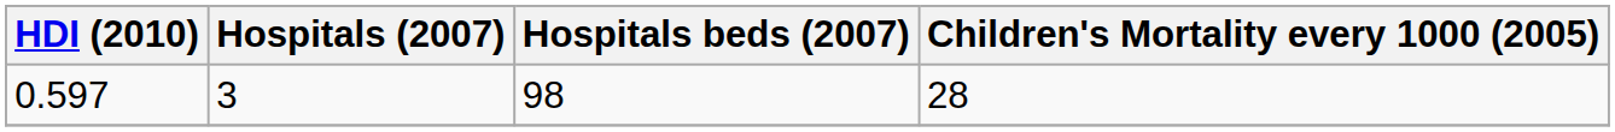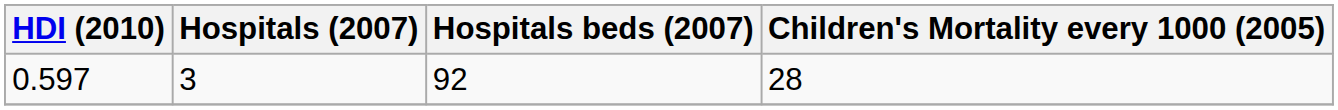 <table class="wikitable" border="1">
 <tr>
 <th><a href='#'>HDI</a> (2010)</th>
 <th>Hospitals (2007)</th>
 <th>Hospitals beds (2007)</th>
 <th>Children's Mortality every 1000 (2005)</th>
 </tr>
 <tr>
 <td>0.597</td>
 <td>3</td>
-<td>98</td>
+<td>92</td>
 <td>28</td>
 </tr>
 <tr>
 </tr>
 </table>
